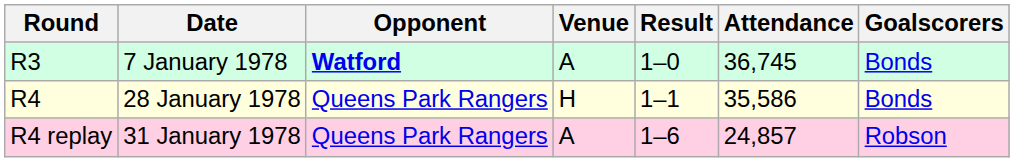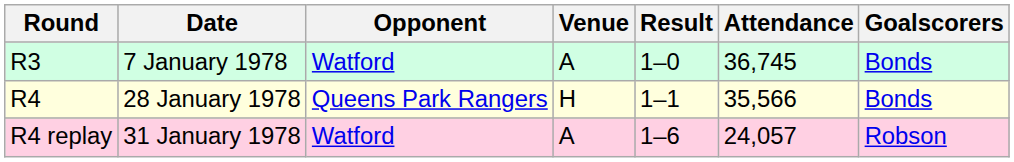 <table class="wikitable">
 <tr>
 <th>Round</th>
 <th>Date</th>
 <th>Opponent</th>
 <th>Venue</th>
 <th>Result</th>
 <th>Attendance</th>
 <th>Goalscorers</th>
 </tr>
 <tr style="background-color: #d0ffe3;">
 <td>R3</td>
 <td>7 January 1978</td>
-<td><strong><a href='#'>Watford</a></strong></td>
+<td><a href='#'>Watford</a></td>
 <td>A</td>
 <td>1–0</td>
 <td>36,745</td>
 <td><a href='#'>Bonds</a></td>
 </tr>
 <tr style="background-color: #ffffdd;">
 <td>R4</td>
 <td>28 January 1978</td>
 <td><a href='#'>Queens Park Rangers</a></td>
 <td>H</td>
 <td>1–1</td>
-<td>35,586</td>
+<td>35,566</td>
 <td><a href='#'>Bonds</a></td>
 </tr>
 <tr style="background-color: #ffd0e3;">
 <td>R4 replay</td>
 <td>31 January 1978</td>
-<td><a href='#'>Queens Park Rangers</a></td>
+<td><a href='#'>Watford</a></td>
 <td>A</td>
 <td>1–6</td>
-<td>24,857</td>
+<td>24,057</td>
 <td><a href='#'>Robson</a></td>
 </tr>
 </table>
